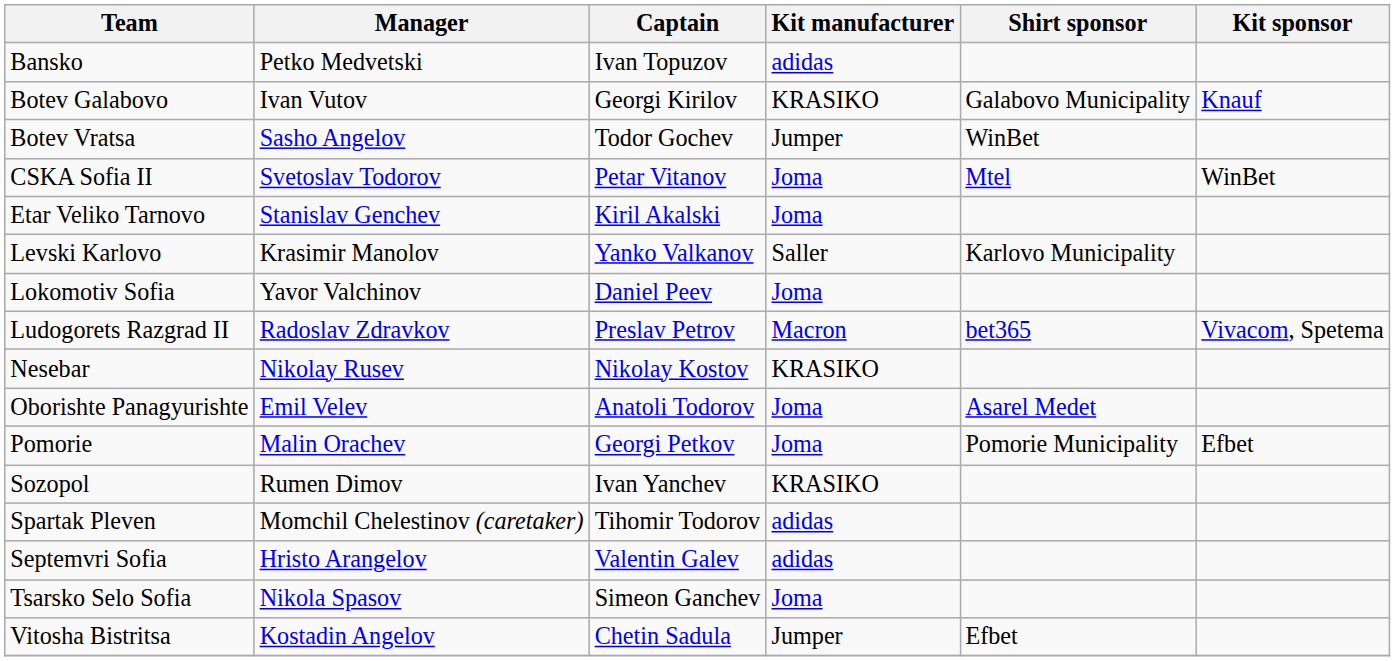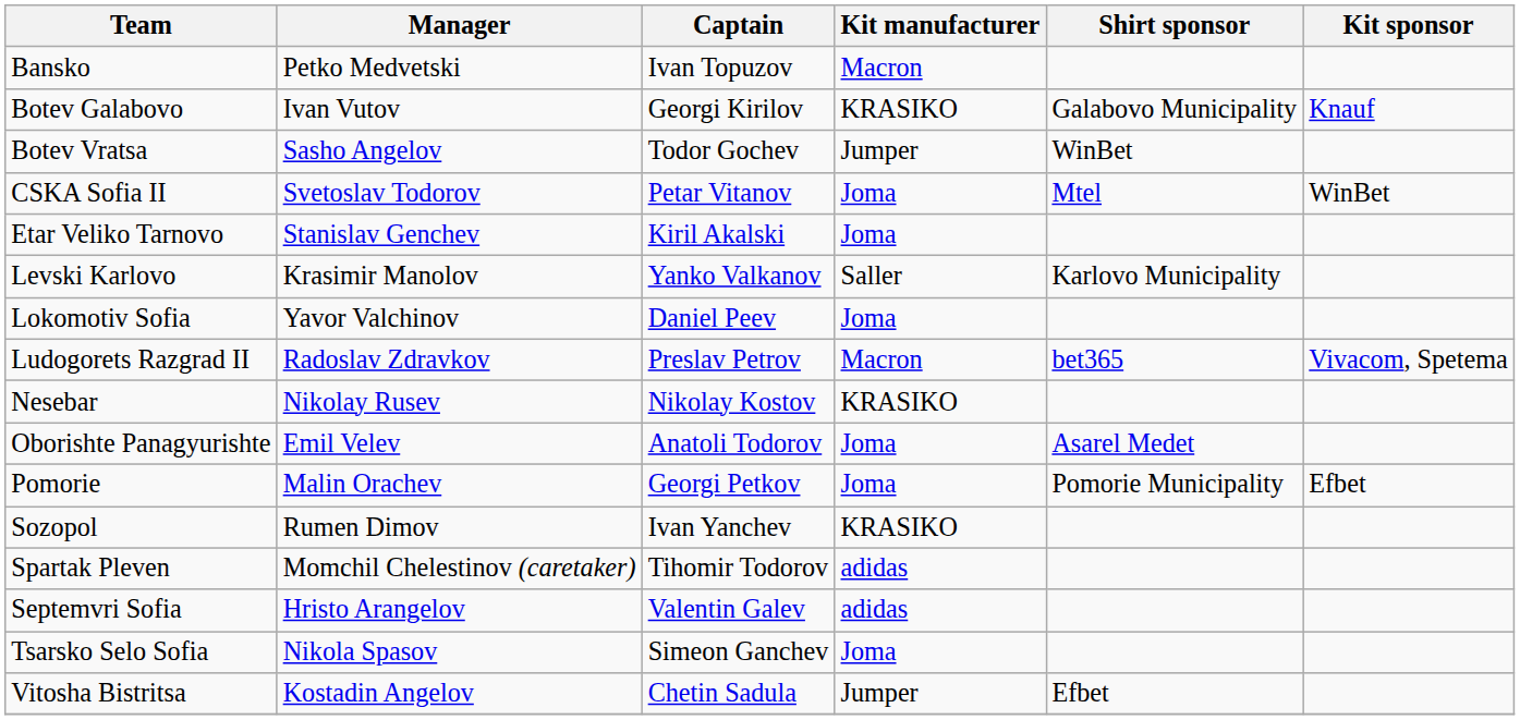 <table class="wikitable sortable" style="text-align: left;">
 <tr>
 <th>Team</th>
 <th>Manager</th>
 <th>Captain</th>
 <th>Kit manufacturer</th>
 <th>Shirt sponsor</th>
 <th>Kit sponsor</th>
 </tr>
 <tr>
 <td>Bansko</td>
 <td> Petko Medvetski</td>
 <td> Ivan Topuzov</td>
-<td><a href='#'>adidas</a></td>
+<td><a href='#'>Macron</a></td>
 <td></td>
 <td></td>
 </tr>
 <tr>
 <td>Botev Galabovo</td>
 <td> Ivan Vutov</td>
 <td> Georgi Kirilov</td>
 <td>KRASIKO</td>
 <td>Galabovo Municipality</td>
 <td><a href='#'>Knauf</a></td>
 </tr>
 <tr>
 <td>Botev Vratsa</td>
 <td> <a href='#'>Sasho Angelov</a></td>
 <td> Todor Gochev</td>
 <td>Jumper</td>
 <td>WinBet</td>
 <td></td>
 </tr>
 <tr>
 <td>CSKA Sofia II</td>
 <td> <a href='#'>Svetoslav Todorov</a></td>
 <td> <a href='#'>Petar Vitanov</a></td>
 <td><a href='#'>Joma</a></td>
 <td><a href='#'>Mtel</a></td>
 <td>WinBet</td>
 </tr>
 <tr>
 <td>Etar Veliko Tarnovo</td>
 <td> <a href='#'>Stanislav Genchev</a></td>
 <td> <a href='#'>Kiril Akalski</a></td>
 <td><a href='#'>Joma</a></td>
 <td></td>
 <td></td>
 </tr>
 <tr>
 <td>Levski Karlovo</td>
 <td> Krasimir Manolov</td>
 <td> <a href='#'>Yanko Valkanov</a></td>
 <td>Saller</td>
 <td>Karlovo Municipality</td>
 <td></td>
 </tr>
 <tr>
 <td>Lokomotiv Sofia</td>
 <td> Yavor Valchinov</td>
 <td> <a href='#'>Daniel Peev</a></td>
 <td><a href='#'>Joma</a></td>
 <td></td>
 <td></td>
 </tr>
 <tr>
 <td>Ludogorets Razgrad II</td>
 <td> <a href='#'>Radoslav Zdravkov</a></td>
 <td> <a href='#'>Preslav Petrov</a></td>
 <td><a href='#'>Macron</a></td>
 <td><a href='#'>bet365</a></td>
 <td><a href='#'>Vivacom</a>, Spetema</td>
 </tr>
 <tr>
 <td>Nesebar</td>
 <td> <a href='#'>Nikolay Rusev</a></td>
 <td> <a href='#'>Nikolay Kostov</a></td>
 <td>KRASIKO</td>
 <td></td>
 <td></td>
 </tr>
 <tr>
 <td>Oborishte Panagyurishte</td>
 <td> <a href='#'>Emil Velev</a></td>
 <td> <a href='#'>Anatoli Todorov</a></td>
 <td><a href='#'>Joma</a></td>
 <td><a href='#'>Asarel Medet</a></td>
 <td></td>
 </tr>
 <tr>
 <td>Pomorie</td>
 <td> <a href='#'>Malin Orachev</a></td>
 <td> <a href='#'>Georgi Petkov</a></td>
 <td><a href='#'>Joma</a></td>
 <td>Pomorie Municipality</td>
 <td>Efbet</td>
 </tr>
 <tr>
 <td>Sozopol</td>
 <td> Rumen Dimov</td>
 <td> Ivan Yanchev</td>
 <td>KRASIKO</td>
 <td></td>
 <td></td>
 </tr>
 <tr>
 <td>Spartak Pleven</td>
 <td> Momchil Chelestinov <em>(caretaker)</em></td>
 <td> Tihomir Todorov</td>
 <td><a href='#'>adidas</a></td>
 <td></td>
 <td></td>
 </tr>
 <tr>
 <td>Septemvri Sofia</td>
 <td> <a href='#'>Hristo Arangelov</a></td>
 <td> <a href='#'>Valentin Galev</a></td>
 <td><a href='#'>adidas</a></td>
 <td></td>
 <td></td>
 </tr>
 <tr>
 <td>Tsarsko Selo Sofia</td>
 <td> <a href='#'>Nikola Spasov</a></td>
 <td> Simeon Ganchev</td>
 <td><a href='#'>Joma</a></td>
 <td></td>
 <td></td>
 </tr>
 <tr>
 <td>Vitosha Bistritsa</td>
 <td> <a href='#'>Kostadin Angelov</a></td>
 <td> <a href='#'>Chetin Sadula</a></td>
 <td>Jumper</td>
 <td>Efbet</td>
 <td></td>
 </tr>
 <tr>
 </tr>
 </table>
